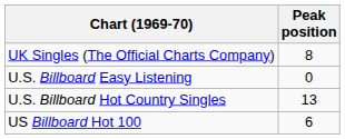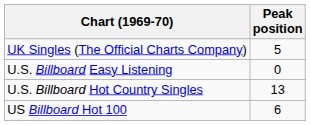 <table class="wikitable sortable">
 <tr>
 <th>Chart (1969-70)</th>
 <th>Peak<br>position</th>
 </tr>
 <tr>
 <td><a href='#'>UK Singles</a> (<a href='#'>The Official Charts Company</a>)</td>
-<td align="center">8</td>
+<td align="center">5</td>
 </tr>
 <tr>
 <td align="left">U.S. <em><a href='#'>Billboard</a></em> <a href='#'>Easy Listening</a></td>
 <td align="center">0</td>
 </tr>
 <tr>
 <td align="left">U.S. <em>Billboard</em> <a href='#'>Hot Country Singles</a></td>
 <td align="center">13</td>
 </tr>
 <tr>
 <td>US <a href='#'><em>Billboard</em> Hot 100</a></td>
 <td align="center">6</td>
 </tr>
 </table>
